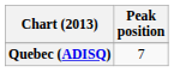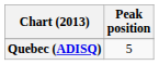 <table class="wikitable sortable plainrowheaders" style="text-align:center">
 <tr>
 <th scope="col">Chart (2013)</th>
 <th scope="col">Peak<br>position</th>
 </tr>
 <tr>
 </tr>
 <tr>
 </tr>
 <tr>
 <th scope="row">Quebec (<a href='#'>ADISQ</a>)</th>
-<td>7</td>
+<td>5</td>
 </tr>
 </table>
